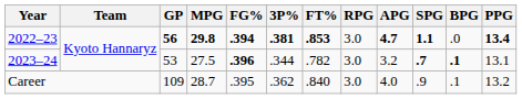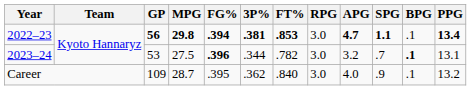 <table class="wikitable sortable">
 <tr>
 <th>Year</th>
 <th>Team</th>
 <th>GP</th>
 <th>MPG</th>
 <th>FG%</th>
 <th>3P%</th>
 <th>FT%</th>
 <th>RPG</th>
 <th>APG</th>
 <th>SPG</th>
 <th>BPG</th>
 <th>PPG</th>
 </tr>
 <tr>
 <td><a href='#'>2022–23</a></td>
 <td rowspan="2"><a href='#'>Kyoto Hannaryz</a></td>
 <td><strong>56</strong></td>
 <td><strong>29.8</strong></td>
 <td><strong>.394</strong></td>
 <td><strong>.381</strong></td>
 <td><strong>.853</strong></td>
 <td>3.0</td>
 <td><strong>4.7</strong></td>
 <td><strong>1.1</strong></td>
-<td>.0</td>
+<td>.1</td>
 <td><strong>13.4</strong></td>
 </tr>
 <tr>
 <td><a href='#'>2023–24</a></td>
 <td>53</td>
 <td>27.5</td>
 <td><strong>.396</strong></td>
 <td>.344</td>
 <td>.782</td>
 <td>3.0</td>
 <td>3.2</td>
-<td><strong>.7</strong></td>
+<td>.7</td>
 <td><strong>.1</strong></td>
 <td>13.1</td>
 </tr>
 <tr>
 <td colspan="2">Career</td>
 <td>109</td>
 <td>28.7</td>
 <td>.395</td>
 <td>.362</td>
 <td>.840</td>
 <td>3.0</td>
 <td>4.0</td>
 <td>.9</td>
 <td>.1</td>
 <td>13.2</td>
 </tr>
 </table>
